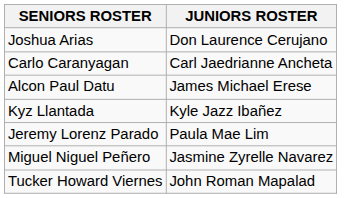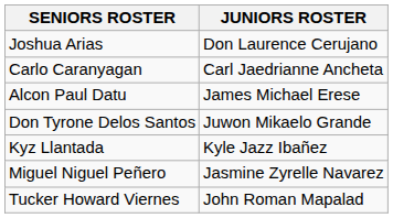 <table class="wikitable">
 <tr>
 <th>SENIORS ROSTER</th>
 <th>JUNIORS ROSTER</th>
 </tr>
 <tr>
 <td>Joshua Arias</td>
 <td>Don Laurence Cerujano</td>
 </tr>
 <tr>
 <td>Carlo Caranyagan</td>
 <td>Carl Jaedrianne Ancheta</td>
 </tr>
 <tr>
 <td>Alcon Paul Datu</td>
 <td>James Michael Erese</td>
 </tr>
 <tr>
+<td>Don Tyrone Delos Santos</td>
+<td>Juwon Mikaelo Grande</td>
+</tr>
+<tr>
 <td>Kyz Llantada</td>
 <td>Kyle Jazz Ibañez</td>
-</tr>
-<tr>
-<td>Jeremy Lorenz Parado</td>
-<td>Paula Mae Lim</td>
 </tr>
 <tr>
 <td>Miguel Niguel Peñero</td>
 <td>Jasmine Zyrelle Navarez</td>
 </tr>
 <tr>
 <td>Tucker Howard Viernes</td>
 <td>John Roman Mapalad</td>
 </tr>
 </table>
